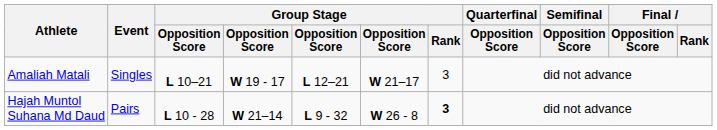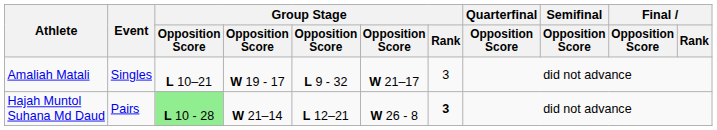 <table class="wikitable" style="font-size:88%">
 <tr>
 <th rowspan=2>Athlete</th>
 <th rowspan=2>Event</th>
 <th colspan=5>Group Stage</th>
 <th>Quarterfinal</th>
 <th>Semifinal</th>
 <th colspan=2>Final / </th>
 </tr>
 <tr style="font-size:95%">
 <th>Opposition<br>Score</th>
 <th>Opposition<br>Score</th>
 <th>Opposition<br>Score</th>
 <th>Opposition<br>Score</th>
 <th>Rank</th>
 <th>Opposition<br>Score</th>
 <th>Opposition<br>Score</th>
 <th>Opposition<br>Score</th>
 <th>Rank</th>
 </tr>
 <tr align=center>
 <td align=left><a href='#'>Amaliah Matali</a></td>
 <td align=left><a href='#'>Singles</a></td>
 <td><br><strong>L</strong> 10–21</td>
 <td><br><strong>W</strong> 19 - 17</td>
-<td><br><strong>L</strong> 12–21</td>
+<td><br><strong>L</strong> 9 - 32</td>
 <td><br><strong>W</strong> 21–17</td>
 <td>3</td>
 <td colspan=4>did not advance</td>
 </tr>
 <tr align=center>
 <td align=left><a href='#'>Hajah Muntol</a><br><a href='#'>Suhana Md Daud</a></td>
 <td align=left><a href='#'>Pairs</a></td>
-<td><br><strong>L</strong> 10 - 28</td>
+<td style="background: lightgreen;"><br><strong>L</strong> 10 - 28</td>
 <td><br><strong>W</strong> 21–14</td>
-<td><br><strong>L</strong> 9 - 32</td>
+<td><br><strong>L</strong> 12–21</td>
 <td><br><strong>W</strong> 26 - 8</td>
 <td><strong>3</strong></td>
 <td colspan=4>did not advance</td>
 </tr>
 </table>
